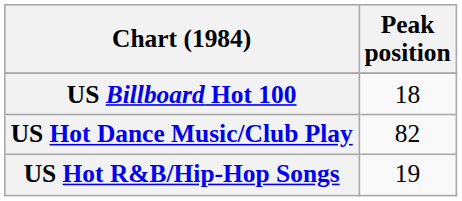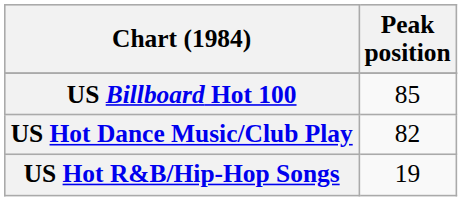 <table class="wikitable sortable plainrowheaders" style="text-align:center">
 <tr>
 <th scope="col">Chart (1984)</th>
 <th scope="col">Peak<br>position</th>
 </tr>
 <tr>
 </tr>
 <tr>
 </tr>
 <tr>
 <th scope="row">US <a href='#'><em>Billboard</em> Hot 100</a></th>
-<td>18</td>
+<td>85</td>
 </tr>
 <tr>
 <th scope="row">US <a href='#'>Hot Dance Music/Club Play</a></th>
 <td>82</td>
 </tr>
 <tr>
 <th scope="row">US <a href='#'>Hot R&B/Hip-Hop Songs</a></th>
 <td>19</td>
 </tr>
 </table>
